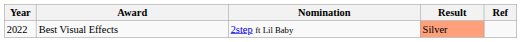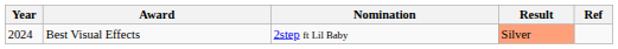 <table class="wikitable" style="max-width:75%;">
 <tr>
 <th width=5%>Year</th>
 <th style="width:30%;">Award</th>
 <th style="width:30%;">Nomination</th>
 <th style="width:10%;">Result</th>
 <th style="width:5%;">Ref</th>
 </tr>
 <tr>
-<td>2022</td>
+<td>2024</td>
 <td>Best Visual Effects</td>
 <td><a href='#'>2step</a> <small> ft Lil Baby</small></td>
 <td style="background: lightsalmon;">Silver</td>
 </tr>
 </table>
